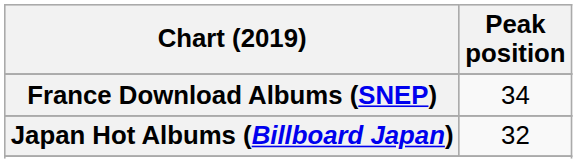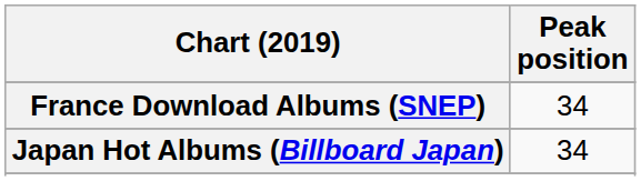 <table class="wikitable sortable plainrowheaders" style="text-align:center">
 <tr>
 <th scope="col">Chart (2019)</th>
 <th scope="col">Peak<br>position</th>
 </tr>
 <tr>
 </tr>
 <tr>
 </tr>
 <tr>
 <th scope="row">France Download Albums (<a href='#'>SNEP</a>)</th>
 <td>34</td>
 </tr>
 <tr>
 </tr>
 <tr>
 <th scope="row">Japan Hot Albums (<em><a href='#'>Billboard Japan</a></em>)</th>
-<td>32</td>
+<td>34</td>
 </tr>
 <tr>
 </tr>
 <tr>
 </tr>
 <tr>
 </tr>
 <tr>
 </tr>
 <tr>
 </tr>
 <tr>
 </tr>
 <tr>
 </tr>
 </table>
